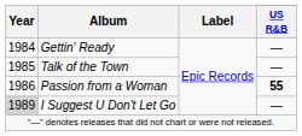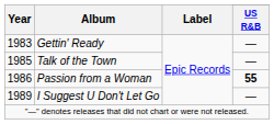 <table class="wikitable">
 <tr>
 <th scope="col" rowspan="2">Year</th>
 <th scope="col" rowspan="2">Album</th>
 <th scope="col" rowspan="2">Label</th>
 </tr>
 <tr>
 <th style="width:45px;"><small><a href='#'>US R&B</a></small><br></th>
 </tr>
 <tr>
-<td>1984</td>
+<td>1983</td>
 <td><em>Gettin' Ready</em></td>
 <td rowspan="4"><a href='#'>Epic Records</a></td>
 <td align=center>—</td>
 </tr>
 <tr>
 <td>1985</td>
 <td><em>Talk of the Town</em></td>
 <td align=center>—</td>
 </tr>
 <tr>
 <td>1986</td>
 <td><em>Passion from a Woman</em></td>
 <td align=center><strong>55</strong></td>
 </tr>
 <tr>
-<td style="background: lightgrey;">1989</td>
+<td>1989</td>
 <td><em>I Suggest U Don't Let Go</em></td>
 <td align=center>—</td>
 </tr>
 <tr>
 <td colspan="6" style="text-align:center; font-size:9pt;">"—" denotes releases that did not chart or were not released.</td>
 </tr>
 </table>
